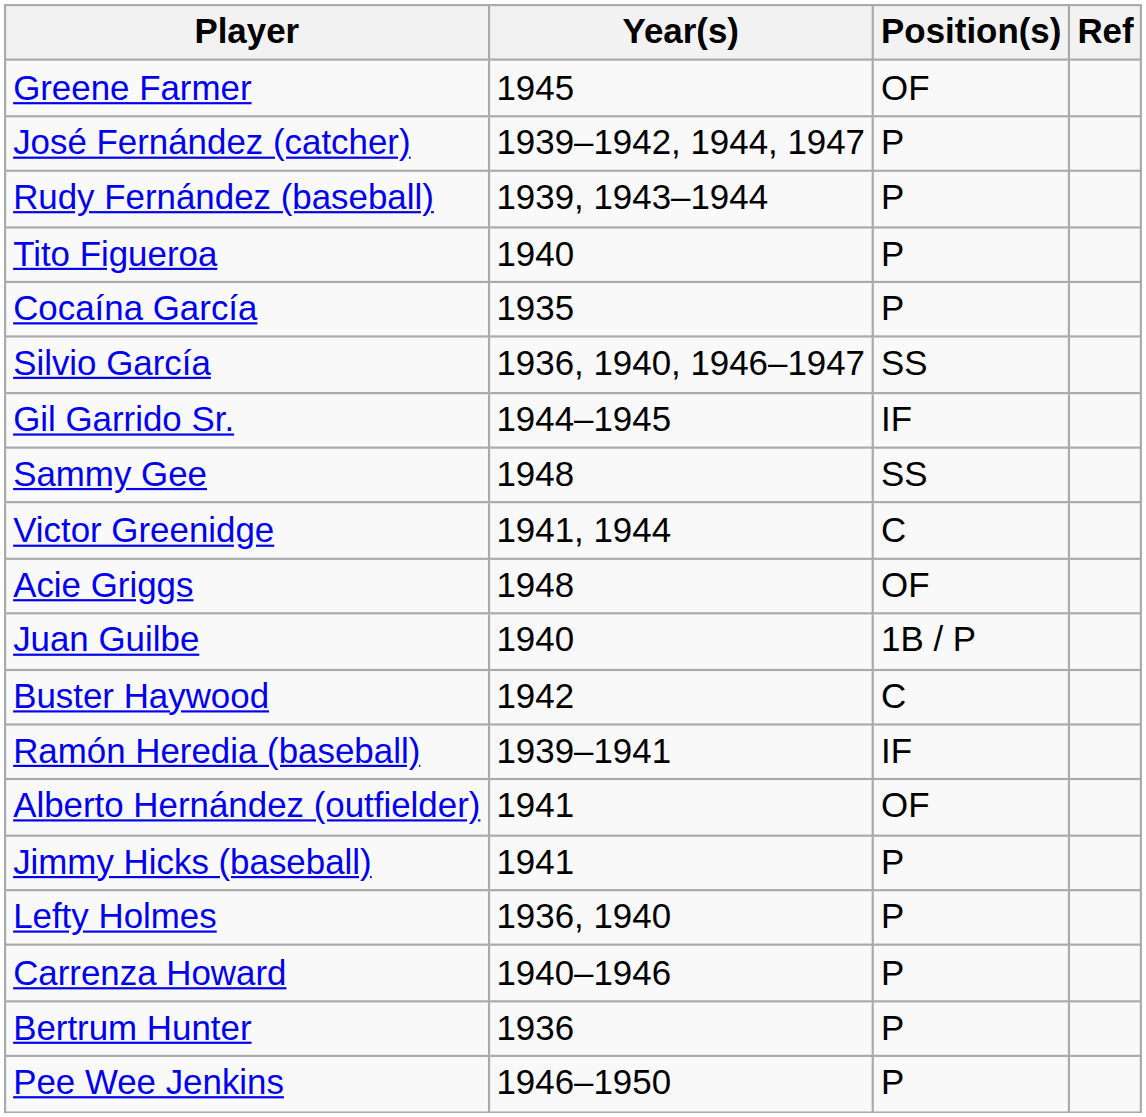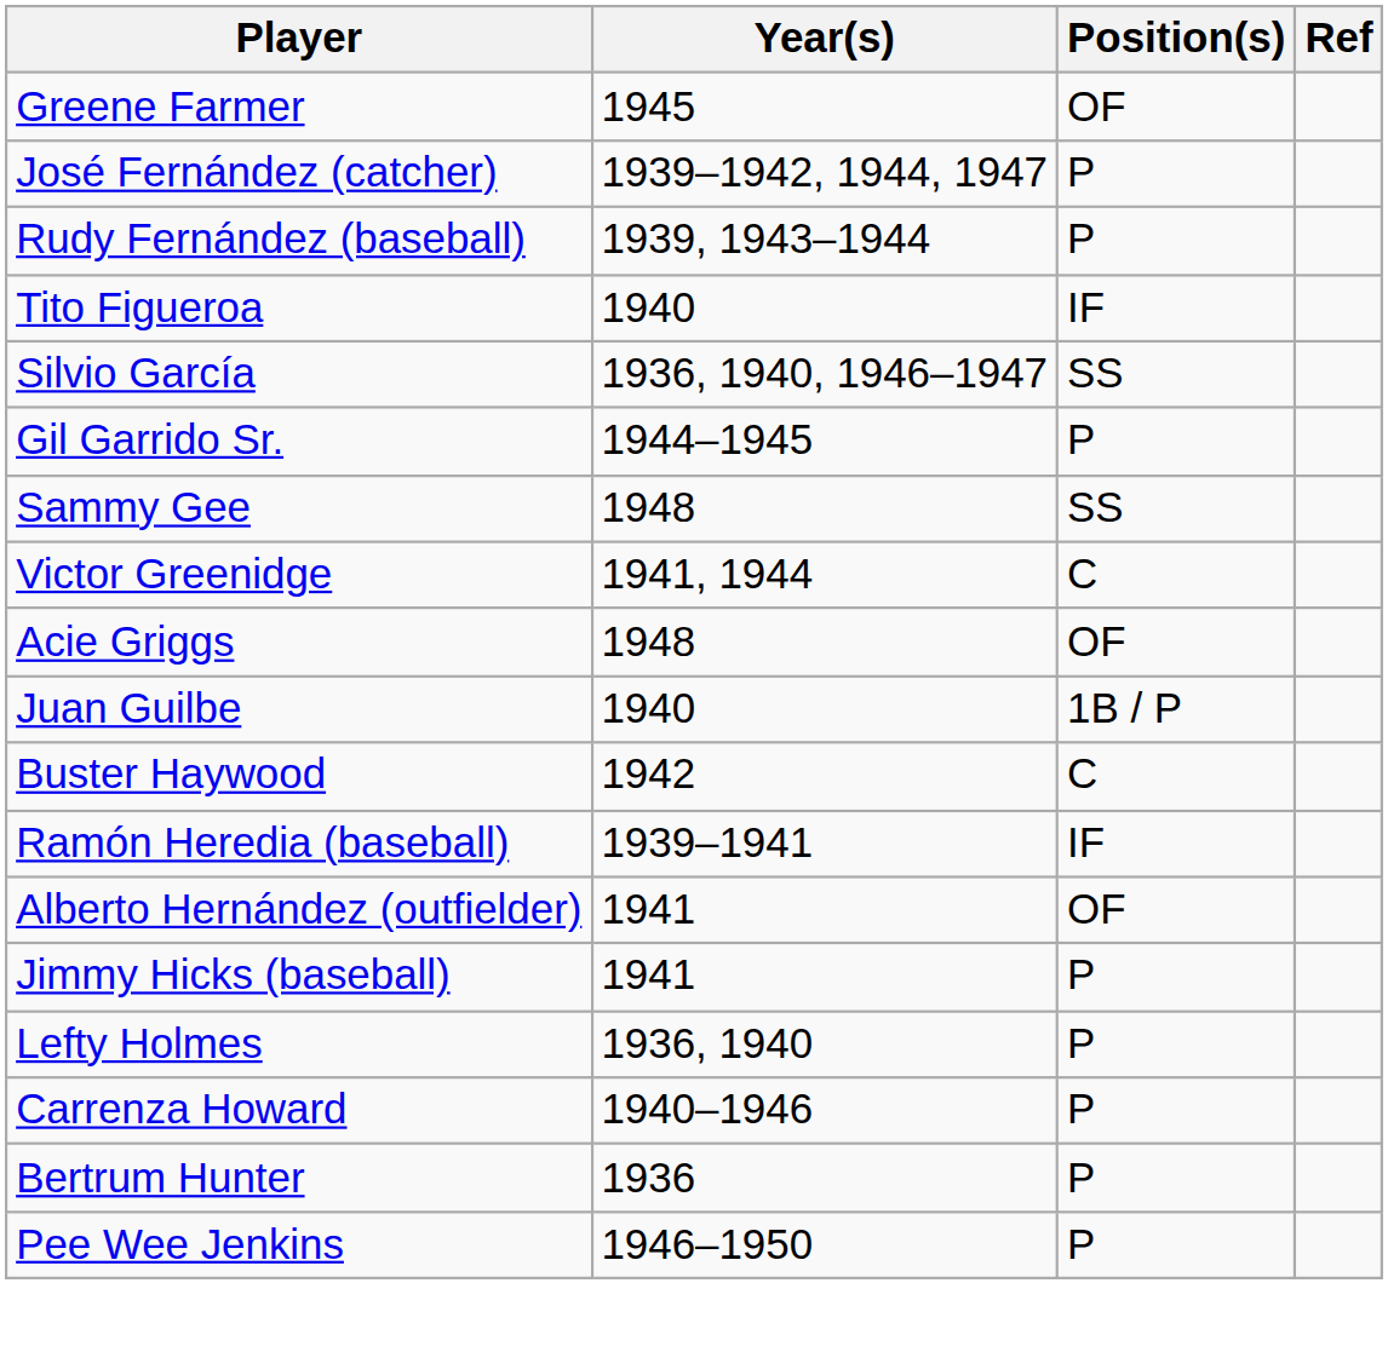 <table class="wikitable">
 <tr>
 <th>Player</th>
 <th>Year(s)</th>
 <th>Position(s)</th>
 <th>Ref</th>
 </tr>
 <tr>
 <td><a href='#'>Greene Farmer</a></td>
 <td>1945</td>
 <td>OF</td>
 <td></td>
 </tr>
 <tr>
 <td><a href='#'>José Fernández (catcher)</a></td>
 <td>1939–1942, 1944, 1947</td>
 <td>P</td>
 <td></td>
 </tr>
 <tr>
 <td><a href='#'>Rudy Fernández (baseball)</a></td>
 <td>1939, 1943–1944</td>
 <td>P</td>
 <td></td>
 </tr>
 <tr>
 <td><a href='#'>Tito Figueroa</a></td>
 <td>1940</td>
-<td>P</td>
-<td></td>
-</tr>
-<tr>
-<td><a href='#'>Cocaína García</a></td>
-<td>1935</td>
-<td>P</td>
+<td>IF</td>
 <td></td>
 </tr>
 <tr>
 <td><a href='#'>Silvio García</a></td>
 <td>1936, 1940, 1946–1947</td>
 <td>SS</td>
 <td></td>
 </tr>
 <tr>
 <td><a href='#'>Gil Garrido Sr.</a></td>
 <td>1944–1945</td>
-<td>IF</td>
+<td>P</td>
 <td></td>
 </tr>
 <tr>
 <td><a href='#'>Sammy Gee</a></td>
 <td>1948</td>
 <td>SS</td>
 <td></td>
 </tr>
 <tr>
 <td><a href='#'>Victor Greenidge</a></td>
 <td>1941, 1944</td>
 <td>C</td>
 <td></td>
 </tr>
 <tr>
 <td><a href='#'>Acie Griggs</a></td>
 <td>1948</td>
 <td>OF</td>
 <td></td>
 </tr>
 <tr>
 <td><a href='#'>Juan Guilbe</a></td>
 <td>1940</td>
 <td>1B / P</td>
 <td></td>
 </tr>
 <tr>
 <td><a href='#'>Buster Haywood</a></td>
 <td>1942</td>
 <td>C</td>
 <td></td>
 </tr>
 <tr>
 <td><a href='#'>Ramón Heredia (baseball)</a></td>
 <td>1939–1941</td>
 <td>IF</td>
 <td></td>
 </tr>
 <tr>
 <td><a href='#'>Alberto Hernández (outfielder)</a></td>
 <td>1941</td>
 <td>OF</td>
 <td></td>
 </tr>
 <tr>
 <td><a href='#'>Jimmy Hicks (baseball)</a></td>
 <td>1941</td>
 <td>P</td>
 <td></td>
 </tr>
 <tr>
 <td><a href='#'>Lefty Holmes</a></td>
 <td>1936, 1940</td>
 <td>P</td>
 <td></td>
 </tr>
 <tr>
 <td><a href='#'>Carrenza Howard</a></td>
 <td>1940–1946</td>
 <td>P</td>
 <td></td>
 </tr>
 <tr>
 <td><a href='#'>Bertrum Hunter</a></td>
 <td>1936</td>
 <td>P</td>
 <td></td>
 </tr>
 <tr>
 <td><a href='#'>Pee Wee Jenkins</a></td>
 <td>1946–1950</td>
 <td>P</td>
 <td></td>
 </tr>
 </table>
